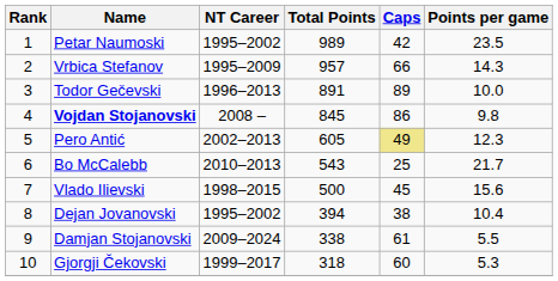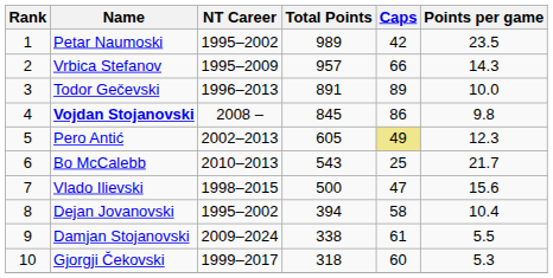 <table class="wikitable sortable" style="text-align: center;">
 <tr>
 <th>Rank</th>
 <th class="unsortable">Name</th>
 <th class="unsortable">NT Career</th>
 <th>Total Points</th>
 <th><a href='#'>Caps</a></th>
 <th>Points per game</th>
 </tr>
 <tr>
 <td>1</td>
 <td style="text-align: left;"><a href='#'>Petar Naumoski</a></td>
 <td>1995–2002</td>
 <td>989</td>
 <td>42</td>
 <td>23.5</td>
 </tr>
 <tr>
 <td>2</td>
 <td style="text-align: left;"><a href='#'>Vrbica Stefanov</a></td>
 <td>1995–2009</td>
 <td>957</td>
 <td>66</td>
 <td>14.3</td>
 </tr>
 <tr>
 <td>3</td>
 <td style="text-align: left;"><a href='#'>Todor Gečevski</a></td>
 <td>1996–2013</td>
 <td>891</td>
 <td>89</td>
 <td>10.0</td>
 </tr>
 <tr>
 <td>4</td>
 <td style="text-align: left;"><strong><a href='#'>Vojdan Stojanovski</a></strong></td>
 <td>2008 –</td>
 <td>845</td>
 <td>86</td>
 <td>9.8</td>
 </tr>
 <tr>
 <td>5</td>
 <td style="text-align: left;"><a href='#'>Pero Antić</a></td>
 <td>2002–2013</td>
 <td>605</td>
 <td style="background: khaki;">49</td>
 <td>12.3</td>
 </tr>
 <tr>
 <td>6</td>
 <td style="text-align: left;"><a href='#'>Bo McCalebb</a></td>
 <td>2010–2013</td>
 <td>543</td>
 <td>25</td>
 <td>21.7</td>
 </tr>
 <tr>
 <td>7</td>
 <td style="text-align: left;"><a href='#'>Vlado Ilievski</a></td>
 <td>1998–2015</td>
 <td>500</td>
-<td>45</td>
+<td>47</td>
 <td>15.6</td>
 </tr>
 <tr>
 <td>8</td>
 <td style="text-align: left;"><a href='#'>Dejan Jovanovski</a></td>
 <td>1995–2002</td>
 <td>394</td>
-<td>38</td>
+<td>58</td>
 <td>10.4</td>
 </tr>
 <tr>
 <td>9</td>
 <td style="text-align: left;"><a href='#'>Damjan Stojanovski</a></td>
 <td>2009–2024</td>
 <td>338</td>
 <td>61</td>
 <td>5.5</td>
 </tr>
 <tr>
 <td>10</td>
 <td style="text-align: left;"><a href='#'>Gjorgji Čekovski</a></td>
 <td>1999–2017</td>
 <td>318</td>
 <td>60</td>
 <td>5.3</td>
 </tr>
 <tr>
 </tr>
 </table>
